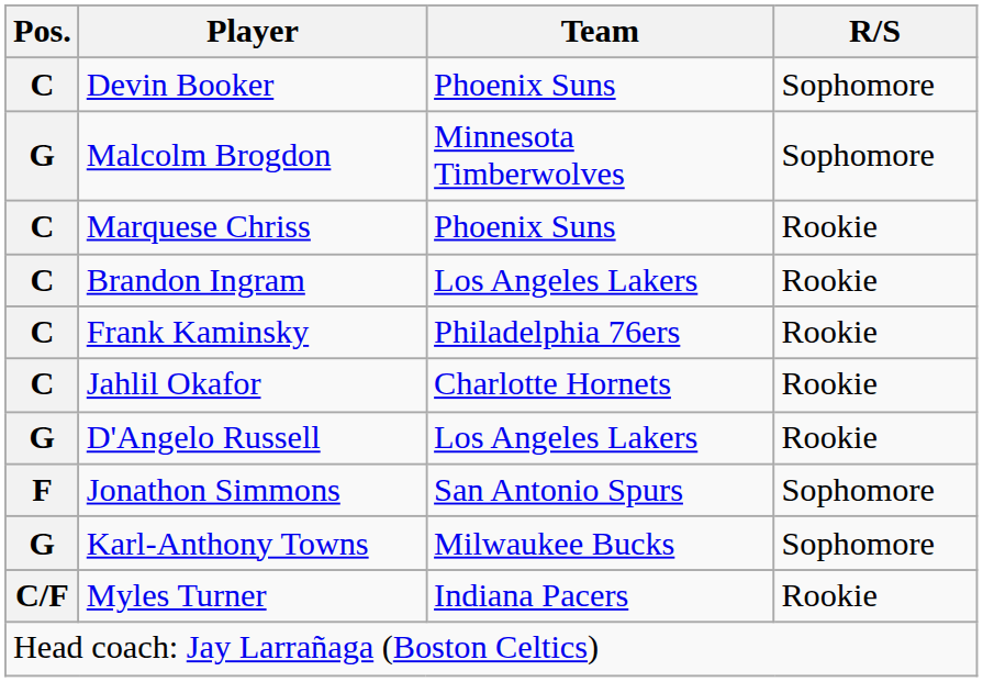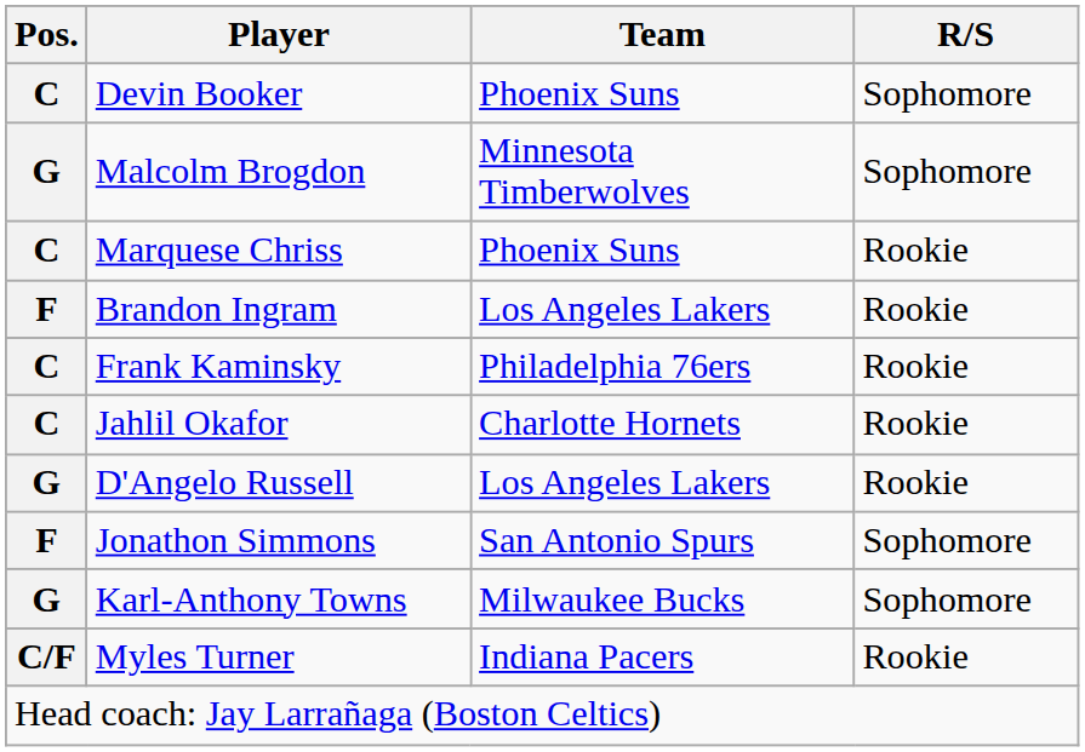 <table class="wikitable">
 <tr>
 <th>Pos.</th>
 <th style="width:160px;">Player</th>
 <th width=160>Team</th>
 <th width=90>R/S</th>
 </tr>
 <tr>
 <th>C</th>
 <td><a href='#'>Devin Booker</a></td>
 <td><a href='#'>Phoenix Suns</a></td>
 <td>Sophomore</td>
 </tr>
 <tr>
 <th>G</th>
 <td><a href='#'>Malcolm Brogdon</a></td>
 <td><a href='#'>Minnesota Timberwolves</a></td>
 <td>Sophomore</td>
 </tr>
 <tr>
 <th>C</th>
 <td><a href='#'>Marquese Chriss</a></td>
 <td><a href='#'>Phoenix Suns</a></td>
 <td>Rookie</td>
 </tr>
 <tr>
-<th>C</th>
+<th>F</th>
 <td><a href='#'>Brandon Ingram</a></td>
 <td><a href='#'>Los Angeles Lakers</a></td>
 <td>Rookie</td>
 </tr>
 <tr>
 <th>C</th>
 <td><a href='#'>Frank Kaminsky</a></td>
 <td><a href='#'>Philadelphia 76ers</a></td>
 <td>Rookie</td>
 </tr>
 <tr>
 <th>C</th>
 <td><a href='#'>Jahlil Okafor</a></td>
 <td><a href='#'>Charlotte Hornets</a></td>
 <td>Rookie</td>
 </tr>
 <tr>
 <th>G</th>
 <td><a href='#'>D'Angelo Russell</a></td>
 <td><a href='#'>Los Angeles Lakers</a></td>
 <td>Rookie</td>
 </tr>
 <tr>
 <th>F</th>
 <td><a href='#'>Jonathon Simmons</a></td>
 <td><a href='#'>San Antonio Spurs</a></td>
 <td>Sophomore</td>
 </tr>
 <tr>
 <th>G</th>
 <td><a href='#'>Karl-Anthony Towns</a></td>
 <td><a href='#'>Milwaukee Bucks</a></td>
 <td>Sophomore</td>
 </tr>
 <tr>
 <th>C/F</th>
 <td><a href='#'>Myles Turner</a></td>
 <td><a href='#'>Indiana Pacers</a></td>
 <td>Rookie</td>
 </tr>
 <tr>
 <td colspan="5">Head coach: <a href='#'>Jay Larrañaga</a> (<a href='#'>Boston Celtics</a>)</td>
 </tr>
 </table>
